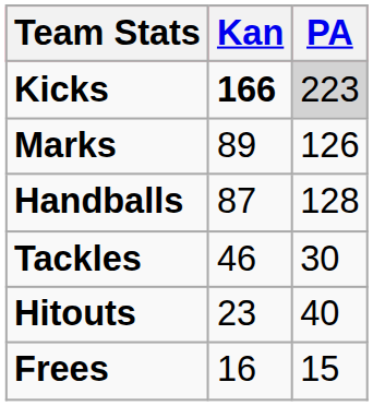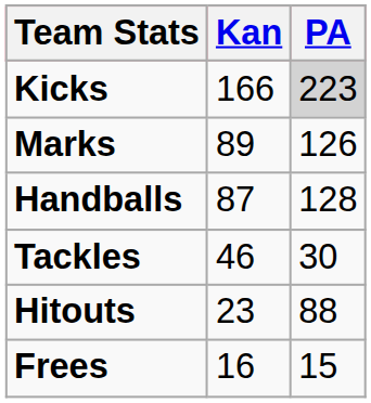 <table class="wikitable" style="margin:1em auto;">
 <tr bgcolor="#FF0033">
 <th>Team Stats</th>
 <th><a href='#'>Kan</a></th>
 <th><a href='#'>PA</a></th>
 </tr>
 <tr>
 <td><strong>Kicks</strong></td>
-<td><strong>166</strong></td>
+<td>166</td>
 <td style="background: lightgrey;">223</td>
 </tr>
 <tr>
 <td><strong>Marks</strong></td>
 <td>89</td>
 <td>126</td>
 </tr>
 <tr>
 <td><strong>Handballs</strong></td>
 <td>87</td>
 <td>128</td>
 </tr>
 <tr>
 <td><strong>Tackles</strong></td>
 <td>46</td>
 <td>30</td>
 </tr>
 <tr>
 <td><strong>Hitouts</strong></td>
 <td>23</td>
-<td>40</td>
+<td>88</td>
 </tr>
 <tr>
 <td><strong>Frees</strong></td>
 <td>16</td>
 <td>15</td>
 </tr>
 </table>
